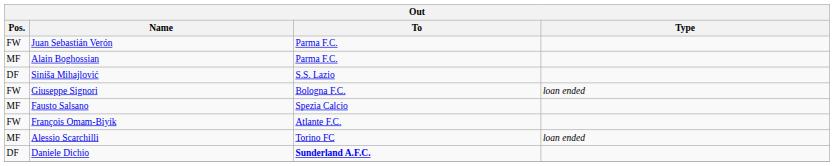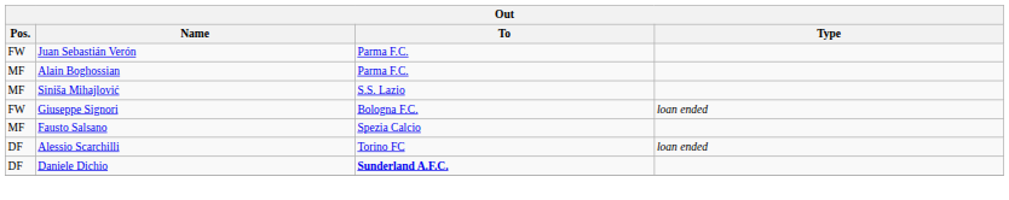 <table class="wikitable" style="font-size:90%;width:99%;">
 <tr>
 <th colspan="4">Out</th>
 </tr>
 <tr>
 <th width=3%>Pos.</th>
 <th width=32%>Name</th>
 <th width=30%>To</th>
 <th width=35%>Type</th>
 </tr>
 <tr>
 <td>FW</td>
 <td><a href='#'>Juan Sebastián Verón</a></td>
 <td><a href='#'>Parma F.C.</a></td>
 <td></td>
 </tr>
 <tr>
 <td>MF</td>
 <td><a href='#'>Alain Boghossian</a></td>
 <td><a href='#'>Parma F.C.</a></td>
 <td></td>
 </tr>
 <tr>
-<td>DF</td>
+<td>MF</td>
 <td><a href='#'>Siniša Mihajlović</a></td>
 <td><a href='#'>S.S. Lazio</a></td>
 <td></td>
 </tr>
 <tr>
 <td>FW</td>
 <td><a href='#'>Giuseppe Signori</a></td>
 <td><a href='#'>Bologna F.C.</a></td>
 <td><em>loan ended</em></td>
 </tr>
 <tr>
 <td>MF</td>
 <td><a href='#'>Fausto Salsano</a></td>
 <td><a href='#'>Spezia Calcio</a></td>
 <td></td>
 </tr>
 <tr>
-<td>FW</td>
-<td><a href='#'>François Omam-Biyik</a></td>
-<td><a href='#'>Atlante F.C.</a></td>
-<td></td>
-</tr>
-<tr>
-<td>MF</td>
+<td>DF</td>
 <td><a href='#'>Alessio Scarchilli</a></td>
 <td><a href='#'>Torino FC</a></td>
 <td><em>loan ended</em></td>
 </tr>
 <tr>
 <td>DF</td>
 <td><a href='#'>Daniele Dichio</a></td>
 <td><strong><a href='#'>Sunderland A.F.C.</a></strong></td>
 <td></td>
 </tr>
 <tr>
 </tr>
 </table>
